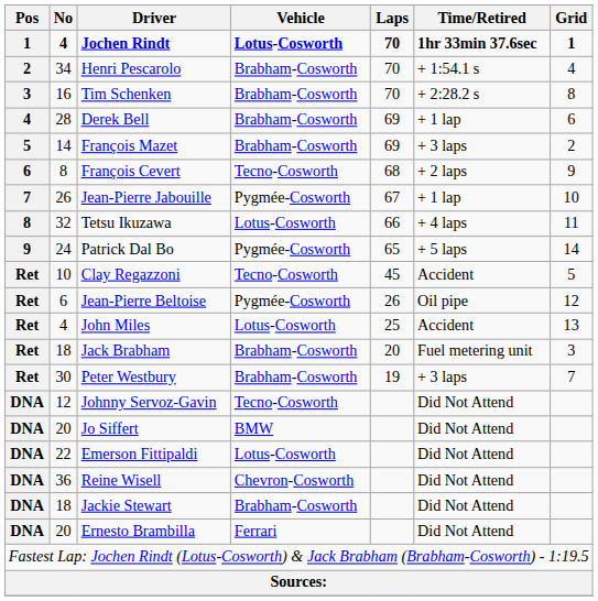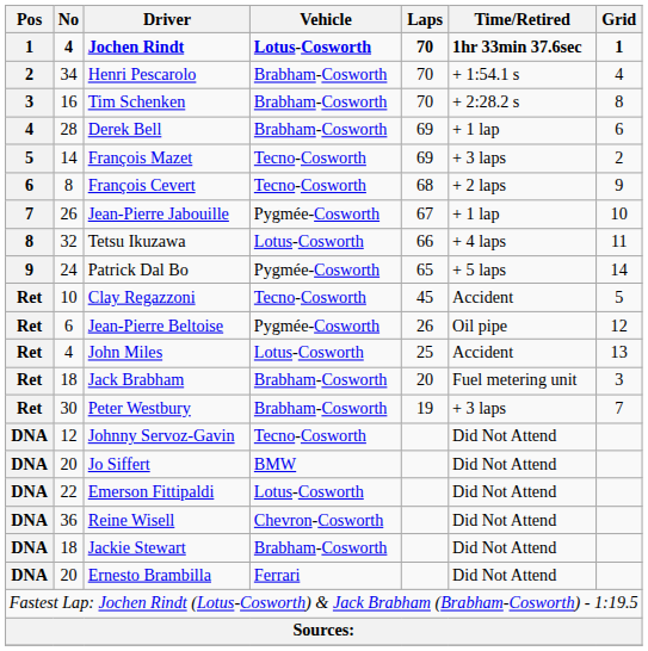 <table class="wikitable" style="font-size: 85%;">
 <tr>
 <th>Pos</th>
 <th>No</th>
 <th>Driver</th>
 <th>Vehicle</th>
 <th>Laps</th>
 <th>Time/Retired</th>
 <th>Grid</th>
 </tr>
 <tr>
 <th>1</th>
 <td align="center"><strong>4</strong></td>
 <td> <strong><a href='#'>Jochen Rindt</a></strong></td>
 <td><strong><a href='#'>Lotus</a>-<a href='#'>Cosworth</a></strong></td>
 <td align="center"><strong>70</strong></td>
 <td><strong>1hr 33min 37.6sec</strong></td>
 <td align="center"><strong>1</strong></td>
 </tr>
 <tr>
 <th>2</th>
 <td align="center">34</td>
 <td> <a href='#'>Henri Pescarolo</a></td>
 <td><a href='#'>Brabham</a>-<a href='#'>Cosworth</a></td>
 <td align="center">70</td>
 <td>+ 1:54.1 s</td>
 <td align="center">4</td>
 </tr>
 <tr>
 <th>3</th>
 <td align="center">16</td>
 <td> <a href='#'>Tim Schenken</a></td>
 <td><a href='#'>Brabham</a>-<a href='#'>Cosworth</a></td>
 <td align="center">70</td>
 <td>+ 2:28.2 s</td>
 <td align="center">8</td>
 </tr>
 <tr>
 <th>4</th>
 <td align="center">28</td>
 <td> <a href='#'>Derek Bell</a></td>
 <td><a href='#'>Brabham</a>-<a href='#'>Cosworth</a></td>
 <td align="center">69</td>
 <td>+ 1 lap</td>
 <td align="center">6</td>
 </tr>
 <tr>
 <th>5</th>
 <td align="center">14</td>
 <td> <a href='#'>François Mazet</a></td>
-<td><a href='#'>Brabham</a>-<a href='#'>Cosworth</a></td>
+<td><a href='#'>Tecno</a>-<a href='#'>Cosworth</a></td>
 <td align="center">69</td>
 <td>+ 3 laps</td>
 <td align="center">2</td>
 </tr>
 <tr>
 <th>6</th>
 <td align="center">8</td>
 <td> <a href='#'>François Cevert</a></td>
 <td><a href='#'>Tecno</a>-<a href='#'>Cosworth</a></td>
 <td align="center">68</td>
 <td>+ 2 laps</td>
 <td align="center">9</td>
 </tr>
 <tr>
 <th>7</th>
 <td align="center">26</td>
 <td> <a href='#'>Jean-Pierre Jabouille</a></td>
 <td>Pygmée-<a href='#'>Cosworth</a></td>
 <td align="center">67</td>
 <td>+ 1 lap</td>
 <td align="center">10</td>
 </tr>
 <tr>
 <th>8</th>
 <td align="center">32</td>
 <td> Tetsu Ikuzawa</td>
 <td><a href='#'>Lotus</a>-<a href='#'>Cosworth</a></td>
 <td align="center">66</td>
 <td>+ 4 laps</td>
 <td align="center">11</td>
 </tr>
 <tr>
 <th>9</th>
 <td align="center">24</td>
 <td> Patrick Dal Bo</td>
 <td>Pygmée-<a href='#'>Cosworth</a></td>
 <td align="center">65</td>
 <td>+ 5 laps</td>
 <td align="center">14</td>
 </tr>
 <tr>
 <th>Ret</th>
 <td align="center">10</td>
 <td> <a href='#'>Clay Regazzoni</a></td>
 <td><a href='#'>Tecno</a>-<a href='#'>Cosworth</a></td>
 <td align="center">45</td>
 <td>Accident</td>
 <td align="center">5</td>
 </tr>
 <tr>
 <th>Ret</th>
 <td align="center">6</td>
 <td> <a href='#'>Jean-Pierre Beltoise</a></td>
 <td>Pygmée-<a href='#'>Cosworth</a></td>
 <td align="center">26</td>
 <td>Oil pipe</td>
 <td align="center">12</td>
 </tr>
 <tr>
 <th>Ret</th>
 <td align="center">4</td>
 <td> <a href='#'>John Miles</a></td>
 <td><a href='#'>Lotus</a>-<a href='#'>Cosworth</a></td>
 <td align="center">25</td>
 <td>Accident</td>
 <td align="center">13</td>
 </tr>
 <tr>
 <th>Ret</th>
 <td align="center">18</td>
 <td> <a href='#'>Jack Brabham</a></td>
 <td><a href='#'>Brabham</a>-<a href='#'>Cosworth</a></td>
 <td align="center">20</td>
 <td>Fuel metering unit</td>
 <td align="center">3</td>
 </tr>
 <tr>
 <th>Ret</th>
 <td align="center">30</td>
 <td> <a href='#'>Peter Westbury</a></td>
 <td><a href='#'>Brabham</a>-<a href='#'>Cosworth</a></td>
 <td align="center">19</td>
 <td>+ 3 laps</td>
 <td align="center">7</td>
 </tr>
 <tr>
 <th>DNA</th>
 <td align="center">12</td>
 <td> <a href='#'>Johnny Servoz-Gavin</a></td>
 <td><a href='#'>Tecno</a>-<a href='#'>Cosworth</a></td>
 <td></td>
 <td>Did Not Attend</td>
 <td></td>
 </tr>
 <tr>
 <th>DNA</th>
 <td align="center">20</td>
 <td> <a href='#'>Jo Siffert</a></td>
 <td><a href='#'>BMW</a></td>
 <td></td>
 <td>Did Not Attend</td>
 <td></td>
 </tr>
 <tr>
 <th>DNA</th>
 <td align="center">22</td>
 <td> <a href='#'>Emerson Fittipaldi</a></td>
 <td><a href='#'>Lotus</a>-<a href='#'>Cosworth</a></td>
 <td></td>
 <td>Did Not Attend</td>
 <td></td>
 </tr>
 <tr>
 <th>DNA</th>
 <td align="center">36</td>
 <td> <a href='#'>Reine Wisell</a></td>
 <td><a href='#'>Chevron</a>-<a href='#'>Cosworth</a></td>
 <td></td>
 <td>Did Not Attend</td>
 <td></td>
 </tr>
 <tr>
 <th>DNA</th>
 <td align="center">18</td>
 <td> <a href='#'>Jackie Stewart</a></td>
 <td><a href='#'>Brabham</a>-<a href='#'>Cosworth</a></td>
 <td></td>
 <td>Did Not Attend</td>
 <td></td>
 </tr>
 <tr>
 <th>DNA</th>
 <td align="center">20</td>
 <td> <a href='#'>Ernesto Brambilla</a></td>
 <td><a href='#'>Ferrari</a></td>
 <td></td>
 <td>Did Not Attend</td>
 <td></td>
 </tr>
 <tr>
 <td colspan="8" align="center"><em>Fastest Lap: <a href='#'>Jochen Rindt</a> (<a href='#'>Lotus</a>-<a href='#'>Cosworth</a>) & <a href='#'>Jack Brabham</a> (<a href='#'>Brabham</a>-<a href='#'>Cosworth</a>) - 1:19.5</em></td>
 </tr>
 <tr>
 <th colspan="8">Sources:</th>
 </tr>
 <tr>
 </tr>
 </table>
